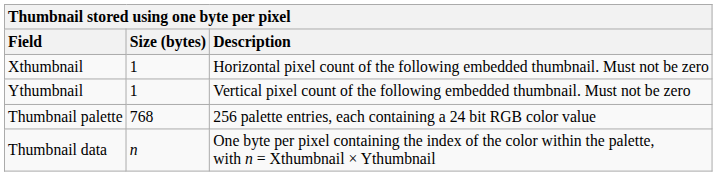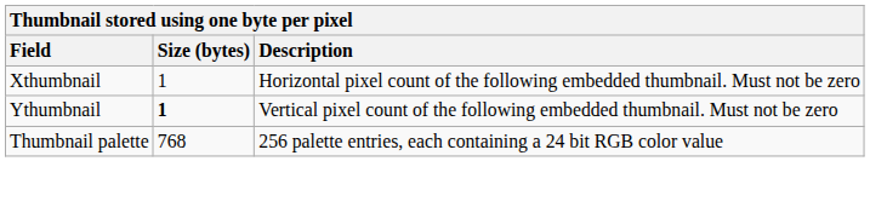 <table class="wikitable">
 <tr>
 <th colspan="3" style="text-align:left">Thumbnail stored using one byte per pixel</th>
 </tr>
 <tr>
 <th style="text-align:left">Field</th>
 <th style="text-align:left">Size (bytes)</th>
 <th style="text-align:left">Description</th>
 </tr>
 <tr>
 <td>Xthumbnail</td>
 <td>1</td>
 <td>Horizontal pixel count of the following embedded thumbnail. Must not be zero</td>
 </tr>
 <tr>
 <td>Ythumbnail</td>
-<td>1</td>
+<td><strong>1</strong></td>
 <td>Vertical pixel count of the following embedded thumbnail. Must not be zero</td>
 </tr>
 <tr>
 <td>Thumbnail palette</td>
 <td>768</td>
 <td>256 palette entries, each containing a 24 bit RGB color value</td>
 </tr>
-<tr>
-<td>Thumbnail data</td>
-<td><em>n</em></td>
-<td>One byte per pixel containing the index of the color within the palette,<br>with <em>n</em> = Xthumbnail × Ythumbnail</td>
-</tr>
 </table>
